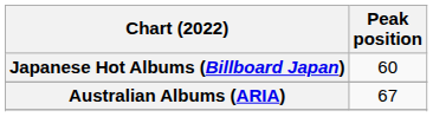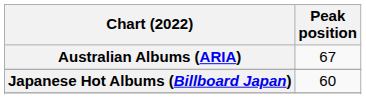 <table class="wikitable sortable plainrowheaders" style="text-align:center">
 <tr>
 <th scope="col">Chart (2022)</th>
 <th scope="col">Peak<br>position</th>
+</tr>
+<tr>
+<th scope="row">Australian Albums (<a href='#'>ARIA</a>)</th>
+<td>67</td>
+</tr>
+<tr>
+</tr>
+<tr>
+</tr>
+<tr>
 </tr>
 <tr>
 <th scope="row">Japanese Hot Albums (<em><a href='#'>Billboard Japan</a></em>)</th>
 <td>60</td>
 </tr>
 <tr>
 </tr>
 <tr>
 </tr>
 <tr>
 </tr>
 <tr>
-<th scope="row">Australian Albums (<a href='#'>ARIA</a>)</th>
-<td>67</td>
-</tr>
-<tr>
-</tr>
-<tr>
-</tr>
-<tr>
-</tr>
-<tr>
 </tr>
 <tr>
 </tr>
 </table>
